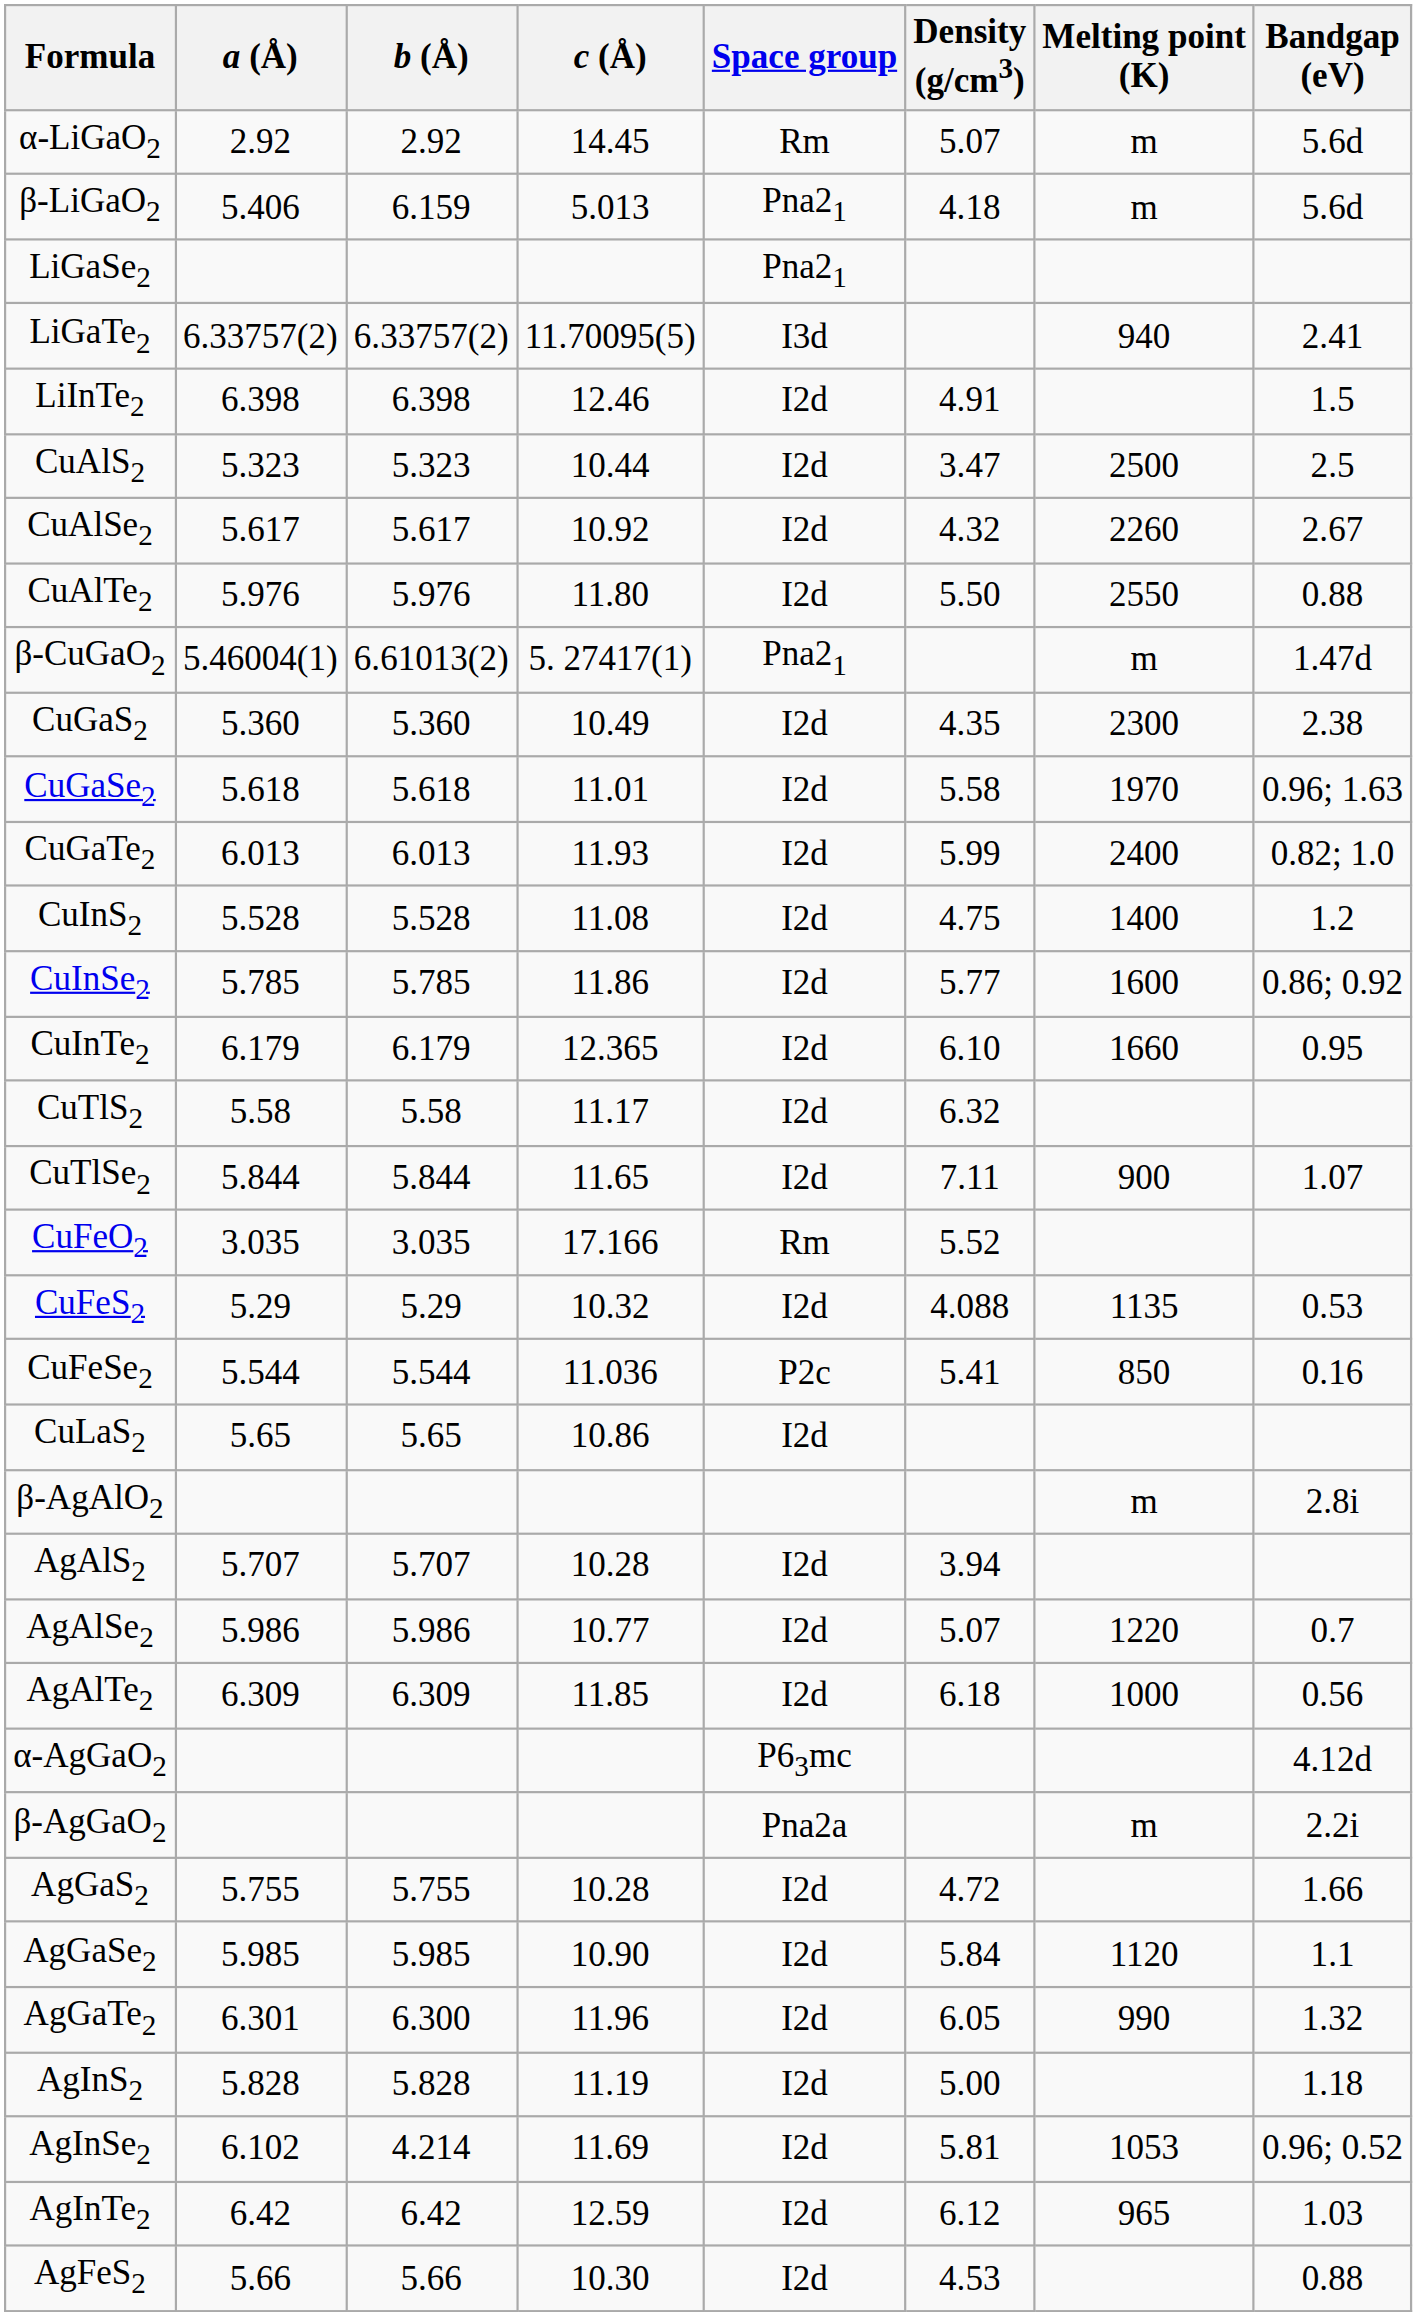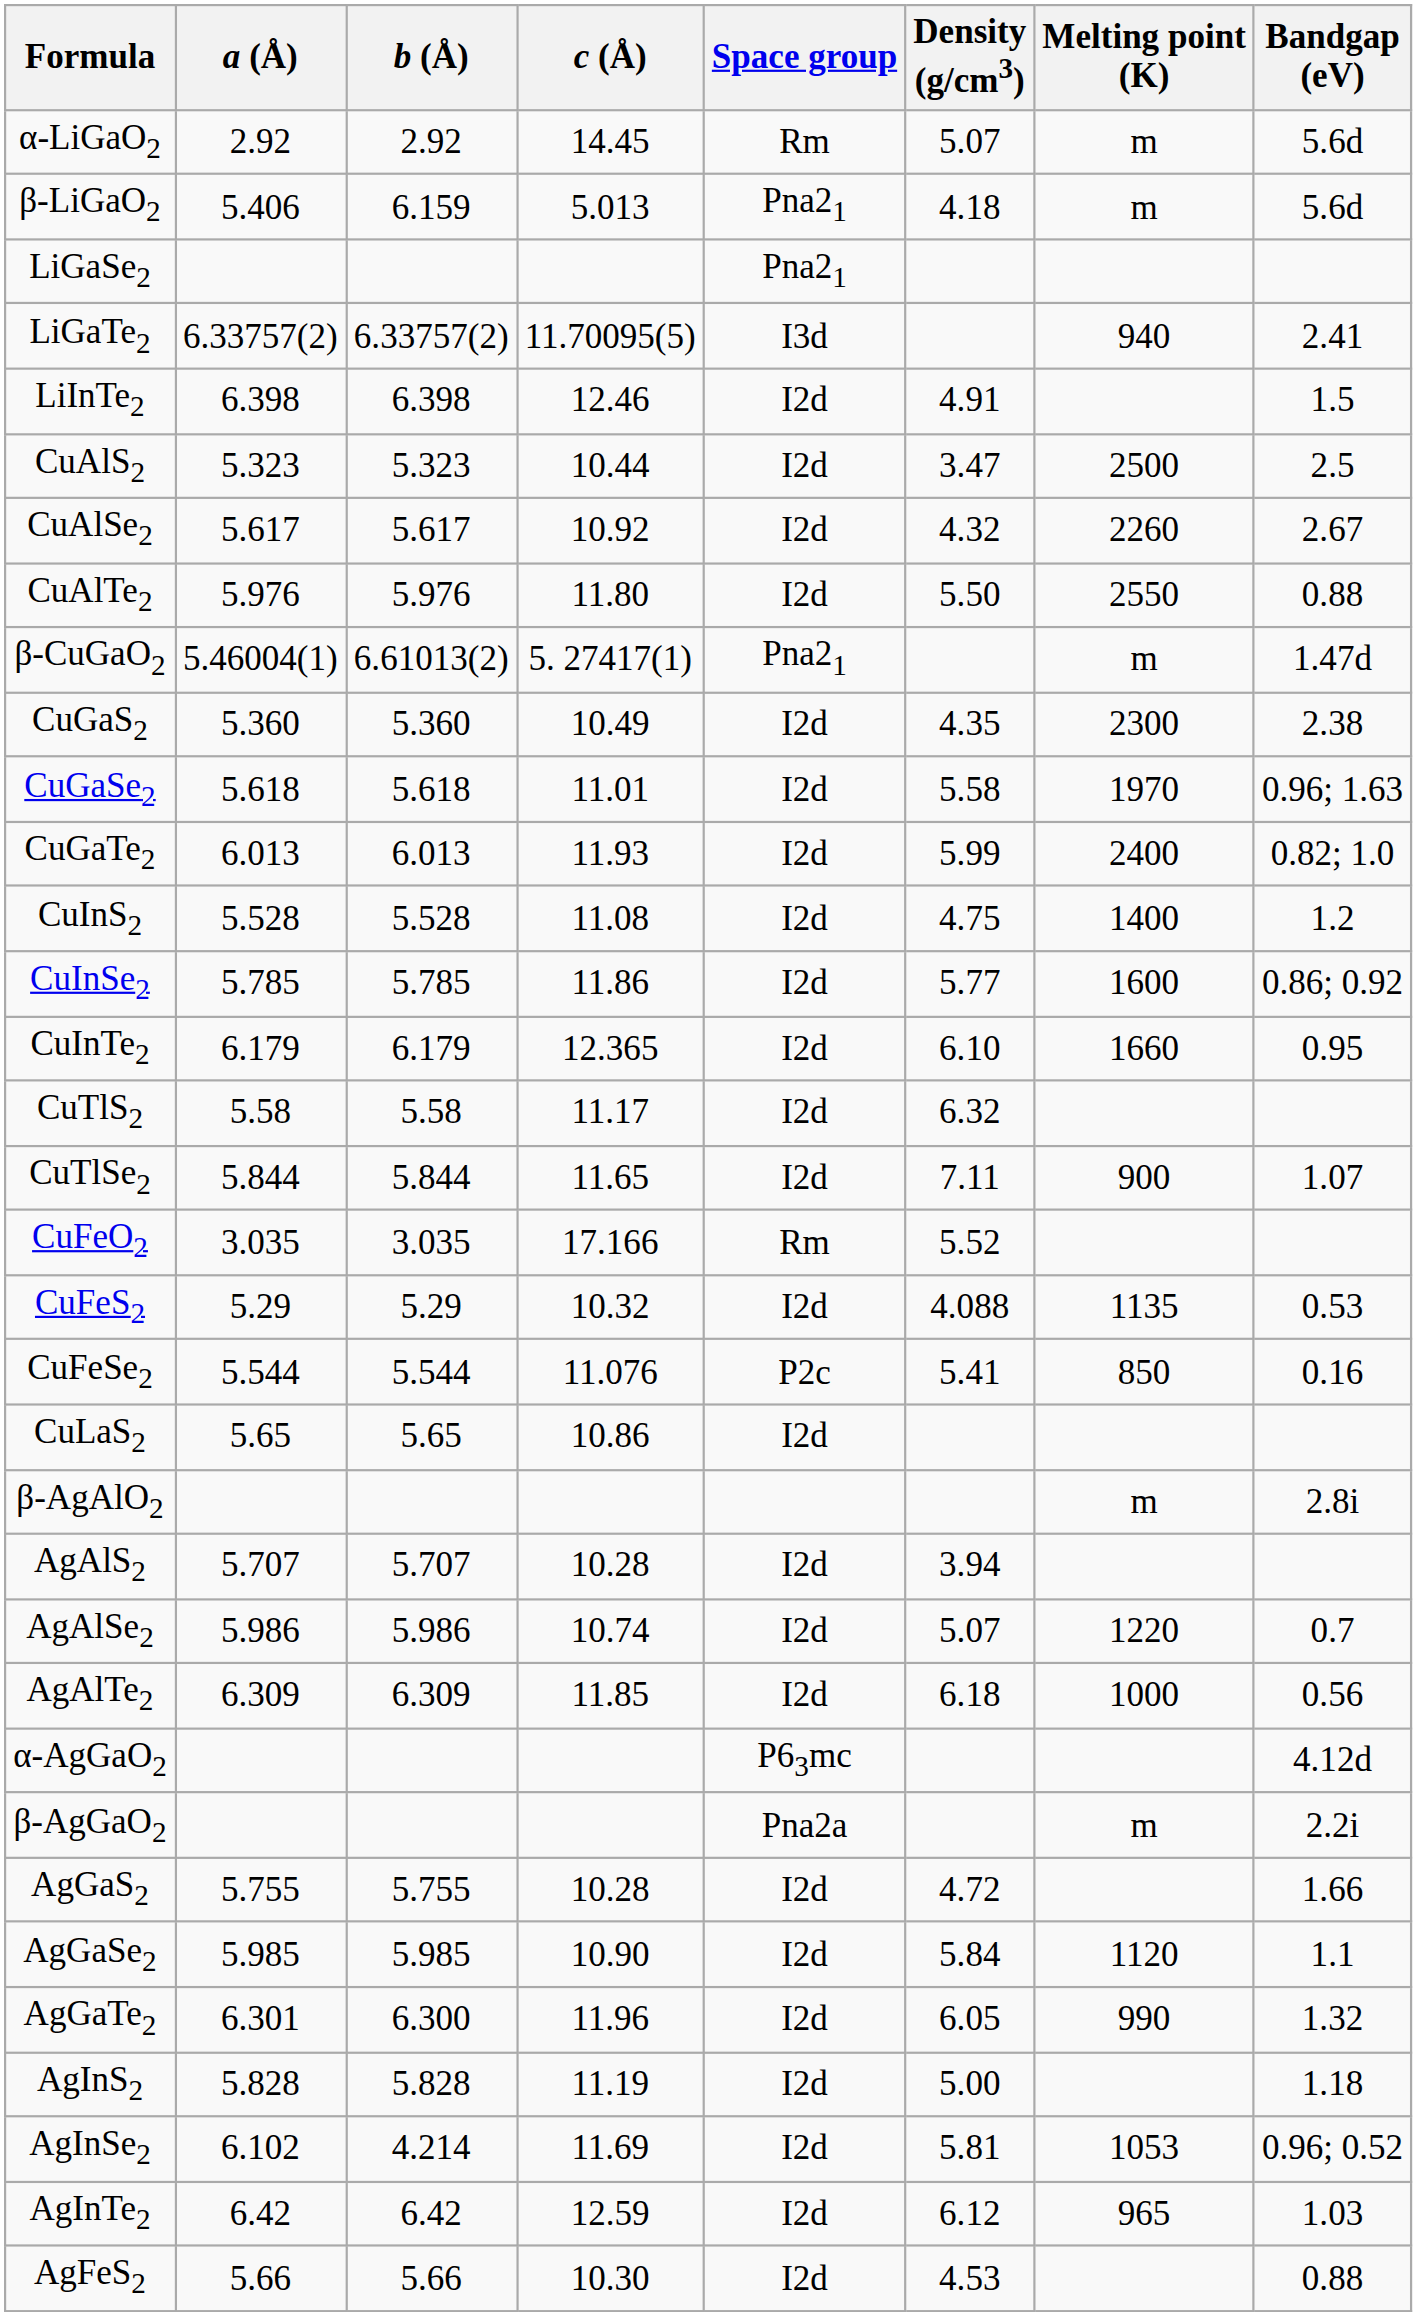 <table Class = "wikitable sortable" style = "text-align: center">
 <tr>
 <th>Formula</th>
 <th><em>a</em> (Å)</th>
 <th><em>b</em> (Å)</th>
 <th><em>c</em> (Å)</th>
 <th><a href='#'>Space group</a></th>
 <th>Density <br>(g/cm<sup>3</sup>)</th>
 <th>Melting point <br>(K)</th>
 <th>Bandgap <br>(eV)</th>
 </tr>
 <tr>
 <td>α-LiGaO<sub>2</sub></td>
 <td>2.92</td>
 <td>2.92</td>
 <td>14.45</td>
 <td>Rm</td>
 <td>5.07</td>
 <td>m</td>
 <td>5.6d</td>
 </tr>
 <tr>
 <td>β-LiGaO<sub>2</sub></td>
 <td>5.406</td>
 <td>6.159</td>
 <td>5.013</td>
 <td>Pna2<sub>1</sub></td>
 <td>4.18</td>
 <td>m</td>
 <td>5.6d</td>
 </tr>
 <tr>
 <td>LiGaSe<sub>2</sub></td>
 <td></td>
 <td></td>
 <td></td>
 <td>Pna2<sub>1</sub></td>
 <td></td>
 <td></td>
 <td></td>
 </tr>
 <tr>
 <td>LiGaTe<sub>2</sub></td>
 <td>6.33757(2)</td>
 <td>6.33757(2)</td>
 <td>11.70095(5)</td>
 <td>I3d</td>
 <td></td>
 <td>940</td>
 <td>2.41</td>
 </tr>
 <tr>
 <td>LiInTe<sub>2</sub></td>
 <td>6.398</td>
 <td>6.398</td>
 <td>12.46</td>
 <td>I2d</td>
 <td>4.91</td>
 <td></td>
 <td>1.5</td>
 </tr>
 <tr>
 <td>CuAlS<sub>2</sub></td>
 <td>5.323</td>
 <td>5.323</td>
 <td>10.44</td>
 <td>I2d</td>
 <td>3.47</td>
 <td>2500</td>
 <td>2.5</td>
 </tr>
 <tr>
 <td>CuAlSe<sub>2</sub></td>
 <td>5.617</td>
 <td>5.617</td>
 <td>10.92</td>
 <td>I2d</td>
 <td>4.32</td>
 <td>2260</td>
 <td>2.67</td>
 </tr>
 <tr>
 <td>CuAlTe<sub>2</sub></td>
 <td>5.976</td>
 <td>5.976</td>
 <td>11.80</td>
 <td>I2d</td>
 <td>5.50</td>
 <td>2550</td>
 <td>0.88</td>
 </tr>
 <tr>
 <td>β-CuGaO<sub>2</sub></td>
 <td>5.46004(1)</td>
 <td>6.61013(2)</td>
 <td>5. 27417(1)</td>
 <td>Pna2<sub>1</sub></td>
 <td></td>
 <td>m</td>
 <td>1.47d</td>
 </tr>
 <tr>
 <td>CuGaS<sub>2</sub></td>
 <td>5.360</td>
 <td>5.360</td>
 <td>10.49</td>
 <td>I2d</td>
 <td>4.35</td>
 <td>2300</td>
 <td>2.38</td>
 </tr>
 <tr>
 <td><a href='#'>CuGaSe<sub>2</sub></a></td>
 <td>5.618</td>
 <td>5.618</td>
 <td>11.01</td>
 <td>I2d</td>
 <td>5.58</td>
 <td>1970</td>
 <td>0.96; 1.63</td>
 </tr>
 <tr>
 <td>CuGaTe<sub>2</sub></td>
 <td>6.013</td>
 <td>6.013</td>
 <td>11.93</td>
 <td>I2d</td>
 <td>5.99</td>
 <td>2400</td>
 <td>0.82; 1.0</td>
 </tr>
 <tr>
 <td>CuInS<sub>2</sub></td>
 <td>5.528</td>
 <td>5.528</td>
 <td>11.08</td>
 <td>I2d</td>
 <td>4.75</td>
 <td>1400</td>
 <td>1.2</td>
 </tr>
 <tr>
 <td><a href='#'>CuInSe<sub>2</sub></a></td>
 <td>5.785</td>
 <td>5.785</td>
 <td>11.86</td>
 <td>I2d</td>
 <td>5.77</td>
 <td>1600</td>
 <td>0.86; 0.92</td>
 </tr>
 <tr>
 <td>CuInTe<sub>2</sub></td>
 <td>6.179</td>
 <td>6.179</td>
 <td>12.365</td>
 <td>I2d</td>
 <td>6.10</td>
 <td>1660</td>
 <td>0.95</td>
 </tr>
 <tr>
 <td>CuTlS<sub>2</sub></td>
 <td>5.58</td>
 <td>5.58</td>
 <td>11.17</td>
 <td>I2d</td>
 <td>6.32</td>
 <td></td>
 <td></td>
 </tr>
 <tr>
 <td>CuTlSe<sub>2</sub></td>
 <td>5.844</td>
 <td>5.844</td>
 <td>11.65</td>
 <td>I2d</td>
 <td>7.11</td>
 <td>900</td>
 <td>1.07</td>
 </tr>
 <tr>
 <td><a href='#'>CuFeO<sub>2</sub></a></td>
 <td>3.035</td>
 <td>3.035</td>
 <td>17.166</td>
 <td>Rm</td>
 <td>5.52</td>
 <td></td>
 <td></td>
 </tr>
 <tr>
 <td><a href='#'>CuFeS<sub>2</sub></a></td>
 <td>5.29</td>
 <td>5.29</td>
 <td>10.32</td>
 <td>I2d</td>
 <td>4.088</td>
 <td>1135</td>
 <td>0.53</td>
 </tr>
 <tr>
 <td>CuFeSe<sub>2</sub></td>
 <td>5.544</td>
 <td>5.544</td>
-<td>11.036</td>
+<td>11.076</td>
 <td>P2c</td>
 <td>5.41</td>
 <td>850</td>
 <td>0.16</td>
 </tr>
 <tr>
 <td>CuLaS<sub>2</sub></td>
 <td>5.65</td>
 <td>5.65</td>
 <td>10.86</td>
 <td>I2d</td>
 <td></td>
 <td></td>
 <td></td>
 </tr>
 <tr>
 <td>β-AgAlO<sub>2</sub></td>
 <td></td>
 <td></td>
 <td></td>
 <td></td>
 <td></td>
 <td>m</td>
 <td>2.8i</td>
 </tr>
 <tr>
 <td>AgAlS<sub>2</sub></td>
 <td>5.707</td>
 <td>5.707</td>
 <td>10.28</td>
 <td>I2d</td>
 <td>3.94</td>
 <td></td>
 <td></td>
 </tr>
 <tr>
 <td>AgAlSe<sub>2</sub></td>
 <td>5.986</td>
 <td>5.986</td>
-<td>10.77</td>
+<td>10.74</td>
 <td>I2d</td>
 <td>5.07</td>
 <td>1220</td>
 <td>0.7</td>
 </tr>
 <tr>
 <td>AgAlTe<sub>2</sub></td>
 <td>6.309</td>
 <td>6.309</td>
 <td>11.85</td>
 <td>I2d</td>
 <td>6.18</td>
 <td>1000</td>
 <td>0.56</td>
 </tr>
 <tr>
 <td>α-AgGaO<sub>2</sub></td>
 <td></td>
 <td></td>
 <td></td>
 <td>P6<sub>3</sub>mc</td>
 <td></td>
 <td></td>
 <td>4.12d</td>
 </tr>
 <tr>
 <td>β-AgGaO<sub>2</sub></td>
 <td></td>
 <td></td>
 <td></td>
 <td>Pna2a</td>
 <td></td>
 <td>m</td>
 <td>2.2i</td>
 </tr>
 <tr>
 <td>AgGaS<sub>2</sub></td>
 <td>5.755</td>
 <td>5.755</td>
 <td>10.28</td>
 <td>I2d</td>
 <td>4.72</td>
 <td></td>
 <td>1.66</td>
 </tr>
 <tr>
 <td>AgGaSe<sub>2</sub></td>
 <td>5.985</td>
 <td>5.985</td>
 <td>10.90</td>
 <td>I2d</td>
 <td>5.84</td>
 <td>1120</td>
 <td>1.1</td>
 </tr>
 <tr>
 <td>AgGaTe<sub>2</sub></td>
 <td>6.301</td>
 <td>6.300</td>
 <td>11.96</td>
 <td>I2d</td>
 <td>6.05</td>
 <td>990</td>
 <td>1.32</td>
 </tr>
 <tr>
 <td>AgInS<sub>2</sub></td>
 <td>5.828</td>
 <td>5.828</td>
 <td>11.19</td>
 <td>I2d</td>
 <td>5.00</td>
 <td></td>
 <td>1.18</td>
 </tr>
 <tr>
 <td>AgInSe<sub>2</sub></td>
 <td>6.102</td>
 <td>4.214</td>
 <td>11.69</td>
 <td>I2d</td>
 <td>5.81</td>
 <td>1053</td>
 <td>0.96; 0.52</td>
 </tr>
 <tr>
 <td>AgInTe<sub>2</sub></td>
 <td>6.42</td>
 <td>6.42</td>
 <td>12.59</td>
 <td>I2d</td>
 <td>6.12</td>
 <td>965</td>
 <td>1.03</td>
 </tr>
 <tr>
 <td>AgFeS<sub>2</sub></td>
 <td>5.66</td>
 <td>5.66</td>
 <td>10.30</td>
 <td>I2d</td>
 <td>4.53</td>
 <td></td>
 <td>0.88</td>
 </tr>
 </table>
